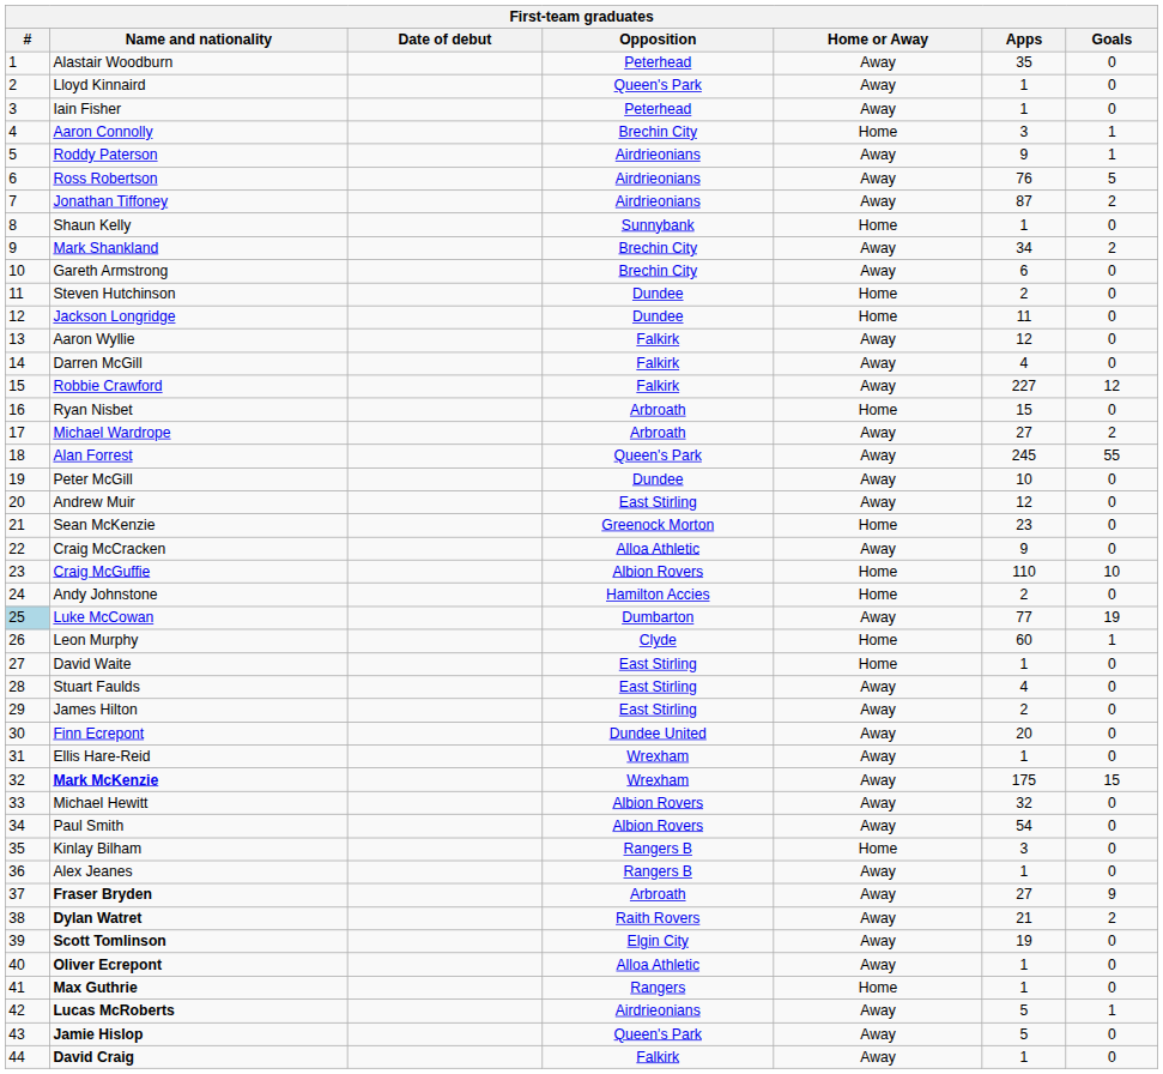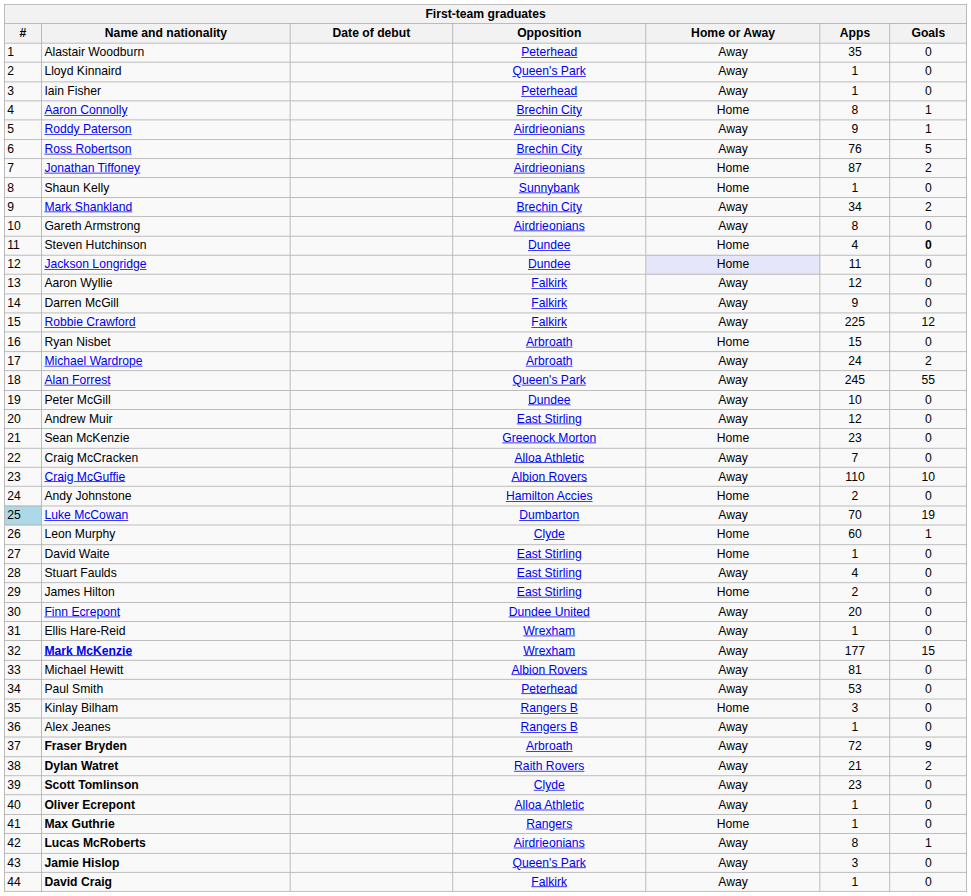 <table class="wikitable sortable" style="width: 80%;">
 <tr>
 <th colspan=7>First-team graduates</th>
 </tr>
 <tr>
 <th scope="col">#</th>
 <th scope="col">Name and nationality</th>
 <th scope="col">Date of debut</th>
 <th scope="col">Opposition</th>
 <th scope="col">Home or Away</th>
 <th scope="col">Apps</th>
 <th scope="col">Goals</th>
 </tr>
 <tr>
 <td>1</td>
 <td> Alastair Woodburn</td>
 <td></td>
 <td align=center><a href='#'>Peterhead</a></td>
 <td align=center>Away</td>
 <td align=center>35</td>
 <td align=center>0</td>
 </tr>
 <tr>
 <td>2</td>
 <td> Lloyd Kinnaird</td>
 <td></td>
 <td align=center><a href='#'>Queen's Park</a></td>
 <td align=center>Away</td>
 <td align=center>1</td>
 <td align=center>0</td>
 </tr>
 <tr>
 <td>3</td>
 <td> Iain Fisher</td>
 <td></td>
 <td align=center><a href='#'>Peterhead</a></td>
 <td align=center>Away</td>
 <td align=center>1</td>
 <td align=center>0</td>
 </tr>
 <tr>
 <td>4</td>
 <td> <a href='#'>Aaron Connolly</a></td>
 <td></td>
 <td align=center><a href='#'>Brechin City</a></td>
 <td align=center>Home</td>
-<td align=center>3</td>
+<td align=center>8</td>
 <td align=center>1</td>
 </tr>
 <tr>
 <td>5</td>
 <td> <a href='#'>Roddy Paterson</a></td>
 <td></td>
 <td align=center><a href='#'>Airdrieonians</a></td>
 <td align=center>Away</td>
 <td align=center>9</td>
 <td align=center>1</td>
 </tr>
 <tr>
 <td>6</td>
 <td> <a href='#'>Ross Robertson</a></td>
 <td></td>
-<td align=center><a href='#'>Airdrieonians</a></td>
+<td align=center><a href='#'>Brechin City</a></td>
 <td align=center>Away</td>
 <td align=center>76</td>
 <td align=center>5</td>
 </tr>
 <tr>
 <td>7</td>
 <td> <a href='#'>Jonathan Tiffoney</a></td>
 <td></td>
 <td align=center><a href='#'>Airdrieonians</a></td>
-<td align=center>Away</td>
+<td align=center>Home</td>
 <td align=center>87</td>
 <td align=center>2</td>
 </tr>
 <tr>
 <td>8</td>
 <td> Shaun Kelly</td>
 <td></td>
 <td align=center><a href='#'>Sunnybank</a></td>
 <td align=center>Home</td>
 <td align=center>1</td>
 <td align=center>0</td>
 </tr>
 <tr>
 <td>9</td>
 <td> <a href='#'>Mark Shankland</a></td>
 <td></td>
 <td align=center><a href='#'>Brechin City</a></td>
 <td align=center>Away</td>
 <td align=center>34</td>
 <td align=center>2</td>
 </tr>
 <tr>
 <td>10</td>
 <td> Gareth Armstrong</td>
 <td></td>
-<td align=center><a href='#'>Brechin City</a></td>
+<td align=center><a href='#'>Airdrieonians</a></td>
 <td align=center>Away</td>
-<td align=center>6</td>
+<td align=center>8</td>
 <td align=center>0</td>
 </tr>
 <tr>
 <td>11</td>
 <td> Steven Hutchinson</td>
 <td></td>
 <td align=center><a href='#'>Dundee</a></td>
 <td align=center>Home</td>
-<td align=center>2</td>
-<td align=center>0</td>
+<td align=center>4</td>
+<td align=center><strong>0</strong></td>
 </tr>
 <tr>
 <td>12</td>
 <td> <a href='#'>Jackson Longridge</a></td>
 <td></td>
 <td align=center><a href='#'>Dundee</a></td>
-<td align=center>Home</td>
+<td align=center style="background: lavender;">Home</td>
 <td align=center>11</td>
 <td align=center>0</td>
 </tr>
 <tr>
 <td>13</td>
 <td> Aaron Wyllie</td>
 <td></td>
 <td align=center><a href='#'>Falkirk</a></td>
 <td align=center>Away</td>
 <td align=center>12</td>
 <td align=center>0</td>
 </tr>
 <tr>
 <td>14</td>
 <td> Darren McGill</td>
 <td></td>
 <td align=center><a href='#'>Falkirk</a></td>
 <td align=center>Away</td>
-<td align=center>4</td>
+<td align=center>9</td>
 <td align=center>0</td>
 </tr>
 <tr>
 <td>15</td>
 <td> <a href='#'>Robbie Crawford</a></td>
 <td></td>
 <td align=center><a href='#'>Falkirk</a></td>
 <td align=center>Away</td>
-<td align=center>227</td>
+<td align=center>225</td>
 <td align=center>12</td>
 </tr>
 <tr>
 <td>16</td>
 <td> Ryan Nisbet</td>
 <td></td>
 <td align=center><a href='#'>Arbroath</a></td>
 <td align=center>Home</td>
 <td align=center>15</td>
 <td align=center>0</td>
 </tr>
 <tr>
 <td>17</td>
 <td> <a href='#'>Michael Wardrope</a></td>
 <td></td>
 <td align=center><a href='#'>Arbroath</a></td>
 <td align=center>Away</td>
-<td align=center>27</td>
+<td align=center>24</td>
 <td align=center>2</td>
 </tr>
 <tr>
 <td>18</td>
 <td> <a href='#'>Alan Forrest</a></td>
 <td></td>
 <td align=center><a href='#'>Queen's Park</a></td>
 <td align=center>Away</td>
 <td align=center>245</td>
 <td align=center>55</td>
 </tr>
 <tr>
 <td>19</td>
 <td> Peter McGill</td>
 <td></td>
 <td align=center><a href='#'>Dundee</a></td>
 <td align=center>Away</td>
 <td align=center>10</td>
 <td align=center>0</td>
 </tr>
 <tr>
 <td>20</td>
 <td> Andrew Muir</td>
 <td></td>
 <td align=center><a href='#'>East Stirling</a></td>
 <td align=center>Away</td>
 <td align=center>12</td>
 <td align=center>0</td>
 </tr>
 <tr>
 <td>21</td>
 <td> Sean McKenzie</td>
 <td></td>
 <td align=center><a href='#'>Greenock Morton</a></td>
 <td align=center>Home</td>
 <td align=center>23</td>
 <td align=center>0</td>
 </tr>
 <tr>
 <td>22</td>
 <td> Craig McCracken</td>
 <td></td>
 <td align=center><a href='#'>Alloa Athletic</a></td>
 <td align=center>Away</td>
-<td align=center>9</td>
+<td align=center>7</td>
 <td align=center>0</td>
 </tr>
 <tr>
 <td>23</td>
 <td> <a href='#'>Craig McGuffie</a></td>
 <td></td>
 <td align=center><a href='#'>Albion Rovers</a></td>
-<td align=center>Home</td>
+<td align=center>Away</td>
 <td align=center>110</td>
 <td align=center>10</td>
 </tr>
 <tr>
 <td>24</td>
 <td> Andy Johnstone</td>
 <td></td>
 <td align=center><a href='#'>Hamilton Accies</a></td>
 <td align=center>Home</td>
 <td align=center>2</td>
 <td align=center>0</td>
 </tr>
 <tr>
 <td style="background: lightblue;">25</td>
 <td> <a href='#'>Luke McCowan</a></td>
 <td></td>
 <td align=center><a href='#'>Dumbarton</a></td>
 <td align=center>Away</td>
-<td align=center>77</td>
+<td align=center>70</td>
 <td align=center>19</td>
 </tr>
 <tr>
 <td>26</td>
 <td> Leon Murphy</td>
 <td></td>
 <td align=center><a href='#'>Clyde</a></td>
 <td align=center>Home</td>
 <td align=center>60</td>
 <td align=center>1</td>
 </tr>
 <tr>
 <td>27</td>
 <td> David Waite</td>
 <td></td>
 <td align=center><a href='#'>East Stirling</a></td>
 <td align=center>Home</td>
 <td align=center>1</td>
 <td align=center>0</td>
 </tr>
 <tr>
 <td>28</td>
 <td> Stuart Faulds</td>
 <td></td>
 <td align=center><a href='#'>East Stirling</a></td>
 <td align=center>Away</td>
 <td align=center>4</td>
 <td align=center>0</td>
 </tr>
 <tr>
 <td>29</td>
 <td> James Hilton</td>
 <td></td>
 <td align=center><a href='#'>East Stirling</a></td>
-<td align=center>Away</td>
+<td align=center>Home</td>
 <td align=center>2</td>
 <td align=center>0</td>
 </tr>
 <tr>
 <td>30</td>
 <td> <a href='#'>Finn Ecrepont</a></td>
 <td></td>
 <td align=center><a href='#'>Dundee United</a></td>
 <td align=center>Away</td>
 <td align=center>20</td>
 <td align=center>0</td>
 </tr>
 <tr>
 <td>31</td>
 <td> Ellis Hare-Reid</td>
 <td></td>
 <td align=center><a href='#'>Wrexham</a></td>
 <td align=center>Away</td>
 <td align=center>1</td>
 <td align=center>0</td>
 </tr>
 <tr>
 <td>32</td>
 <td> <strong><a href='#'>Mark McKenzie</a></strong></td>
 <td></td>
 <td align=center><a href='#'>Wrexham</a></td>
 <td align=center>Away</td>
-<td align=center>175</td>
+<td align=center>177</td>
 <td align=center>15</td>
 </tr>
 <tr>
 <td>33</td>
 <td> Michael Hewitt</td>
 <td></td>
 <td align=center><a href='#'>Albion Rovers</a></td>
 <td align=center>Away</td>
-<td align=center>32</td>
+<td align=center>81</td>
 <td align=center>0</td>
 </tr>
 <tr>
 <td>34</td>
 <td> Paul Smith</td>
 <td></td>
-<td align=center><a href='#'>Albion Rovers</a></td>
+<td align=center><a href='#'>Peterhead</a></td>
 <td align=center>Away</td>
-<td align=center>54</td>
+<td align=center>53</td>
 <td align=center>0</td>
 </tr>
 <tr>
 <td>35</td>
 <td> Kinlay Bilham</td>
 <td></td>
 <td align=center><a href='#'>Rangers B</a></td>
 <td align=center>Home</td>
 <td align=center>3</td>
 <td align=center>0</td>
 </tr>
 <tr>
 <td>36</td>
 <td> Alex Jeanes</td>
 <td></td>
 <td align=center><a href='#'>Rangers B</a></td>
 <td align=center>Away</td>
 <td align=center>1</td>
 <td align=center>0</td>
 </tr>
 <tr>
 <td>37</td>
 <td> <strong>Fraser Bryden</strong></td>
 <td></td>
 <td align=center><a href='#'>Arbroath</a></td>
 <td align=center>Away</td>
-<td align=center>27</td>
+<td align=center>72</td>
 <td align=center>9</td>
 </tr>
 <tr>
 <td>38</td>
 <td> <strong>Dylan Watret</strong></td>
 <td></td>
 <td align=center><a href='#'>Raith Rovers</a></td>
 <td align=center>Away</td>
 <td align=center>21</td>
 <td align=center>2</td>
 </tr>
 <tr>
 <td>39</td>
 <td> <strong>Scott Tomlinson</strong></td>
 <td></td>
-<td align=center><a href='#'>Elgin City</a></td>
+<td align=center><a href='#'>Clyde</a></td>
 <td align=center>Away</td>
-<td align=center>19</td>
+<td align=center>23</td>
 <td align=center>0</td>
 </tr>
 <tr>
 <td>40</td>
 <td> <strong>Oliver Ecrepont</strong></td>
 <td></td>
 <td align=center><a href='#'>Alloa Athletic</a></td>
 <td align=center>Away</td>
 <td align=center>1</td>
 <td align=center>0</td>
 </tr>
 <tr>
 <td>41</td>
 <td> <strong>Max Guthrie</strong></td>
 <td></td>
 <td align=center><a href='#'>Rangers</a></td>
 <td align=center>Home</td>
 <td align=center>1</td>
 <td align=center>0</td>
 </tr>
 <tr>
 <td>42</td>
 <td> <strong>Lucas McRoberts</strong></td>
 <td></td>
 <td align=center><a href='#'>Airdrieonians</a></td>
 <td align=center>Away</td>
-<td align=center>5</td>
+<td align=center>8</td>
 <td align=center>1</td>
 </tr>
 <tr>
 <td>43</td>
 <td> <strong>Jamie Hislop</strong></td>
 <td></td>
 <td align=center><a href='#'>Queen's Park</a></td>
 <td align=center>Away</td>
-<td align=center>5</td>
+<td align=center>3</td>
 <td align=center>0</td>
 </tr>
 <tr>
 <td>44</td>
 <td> <strong>David Craig</strong></td>
 <td></td>
 <td align=center><a href='#'>Falkirk</a></td>
 <td align=center>Away</td>
 <td align=center>1</td>
 <td align=center>0</td>
 </tr>
 </table>
